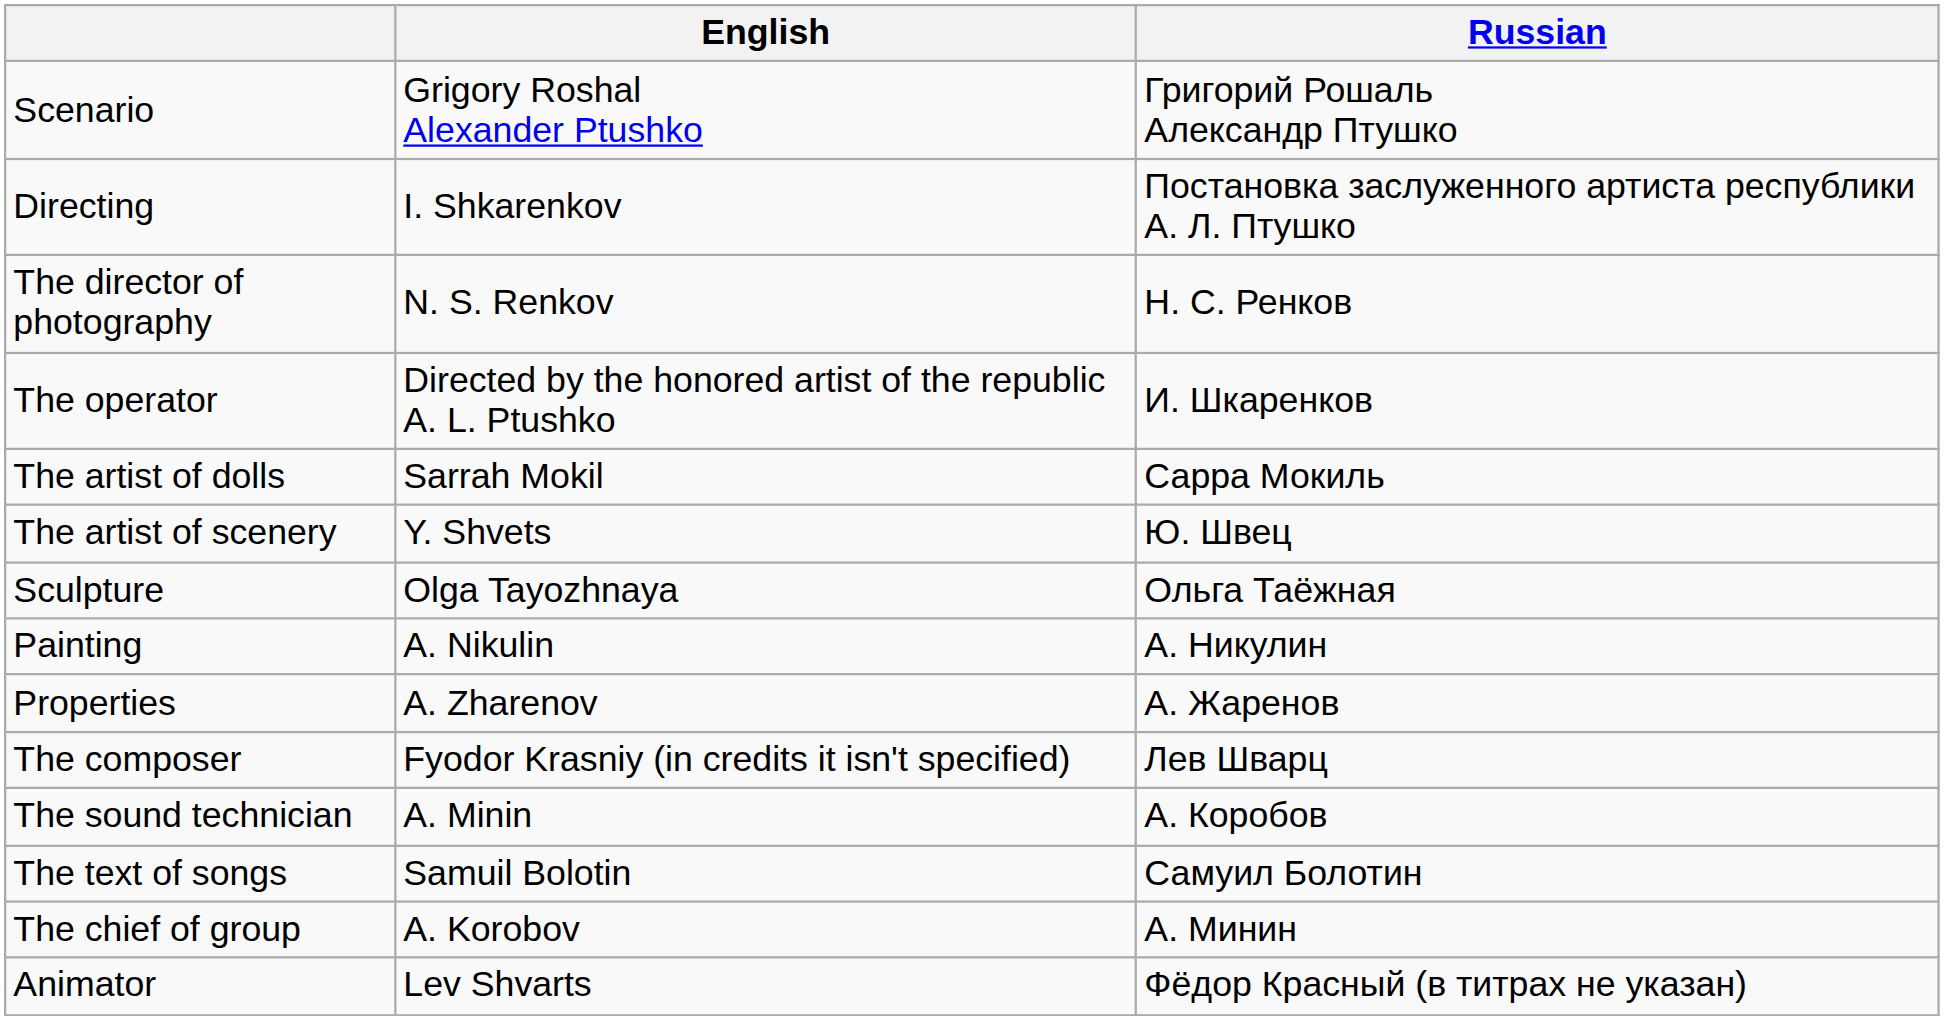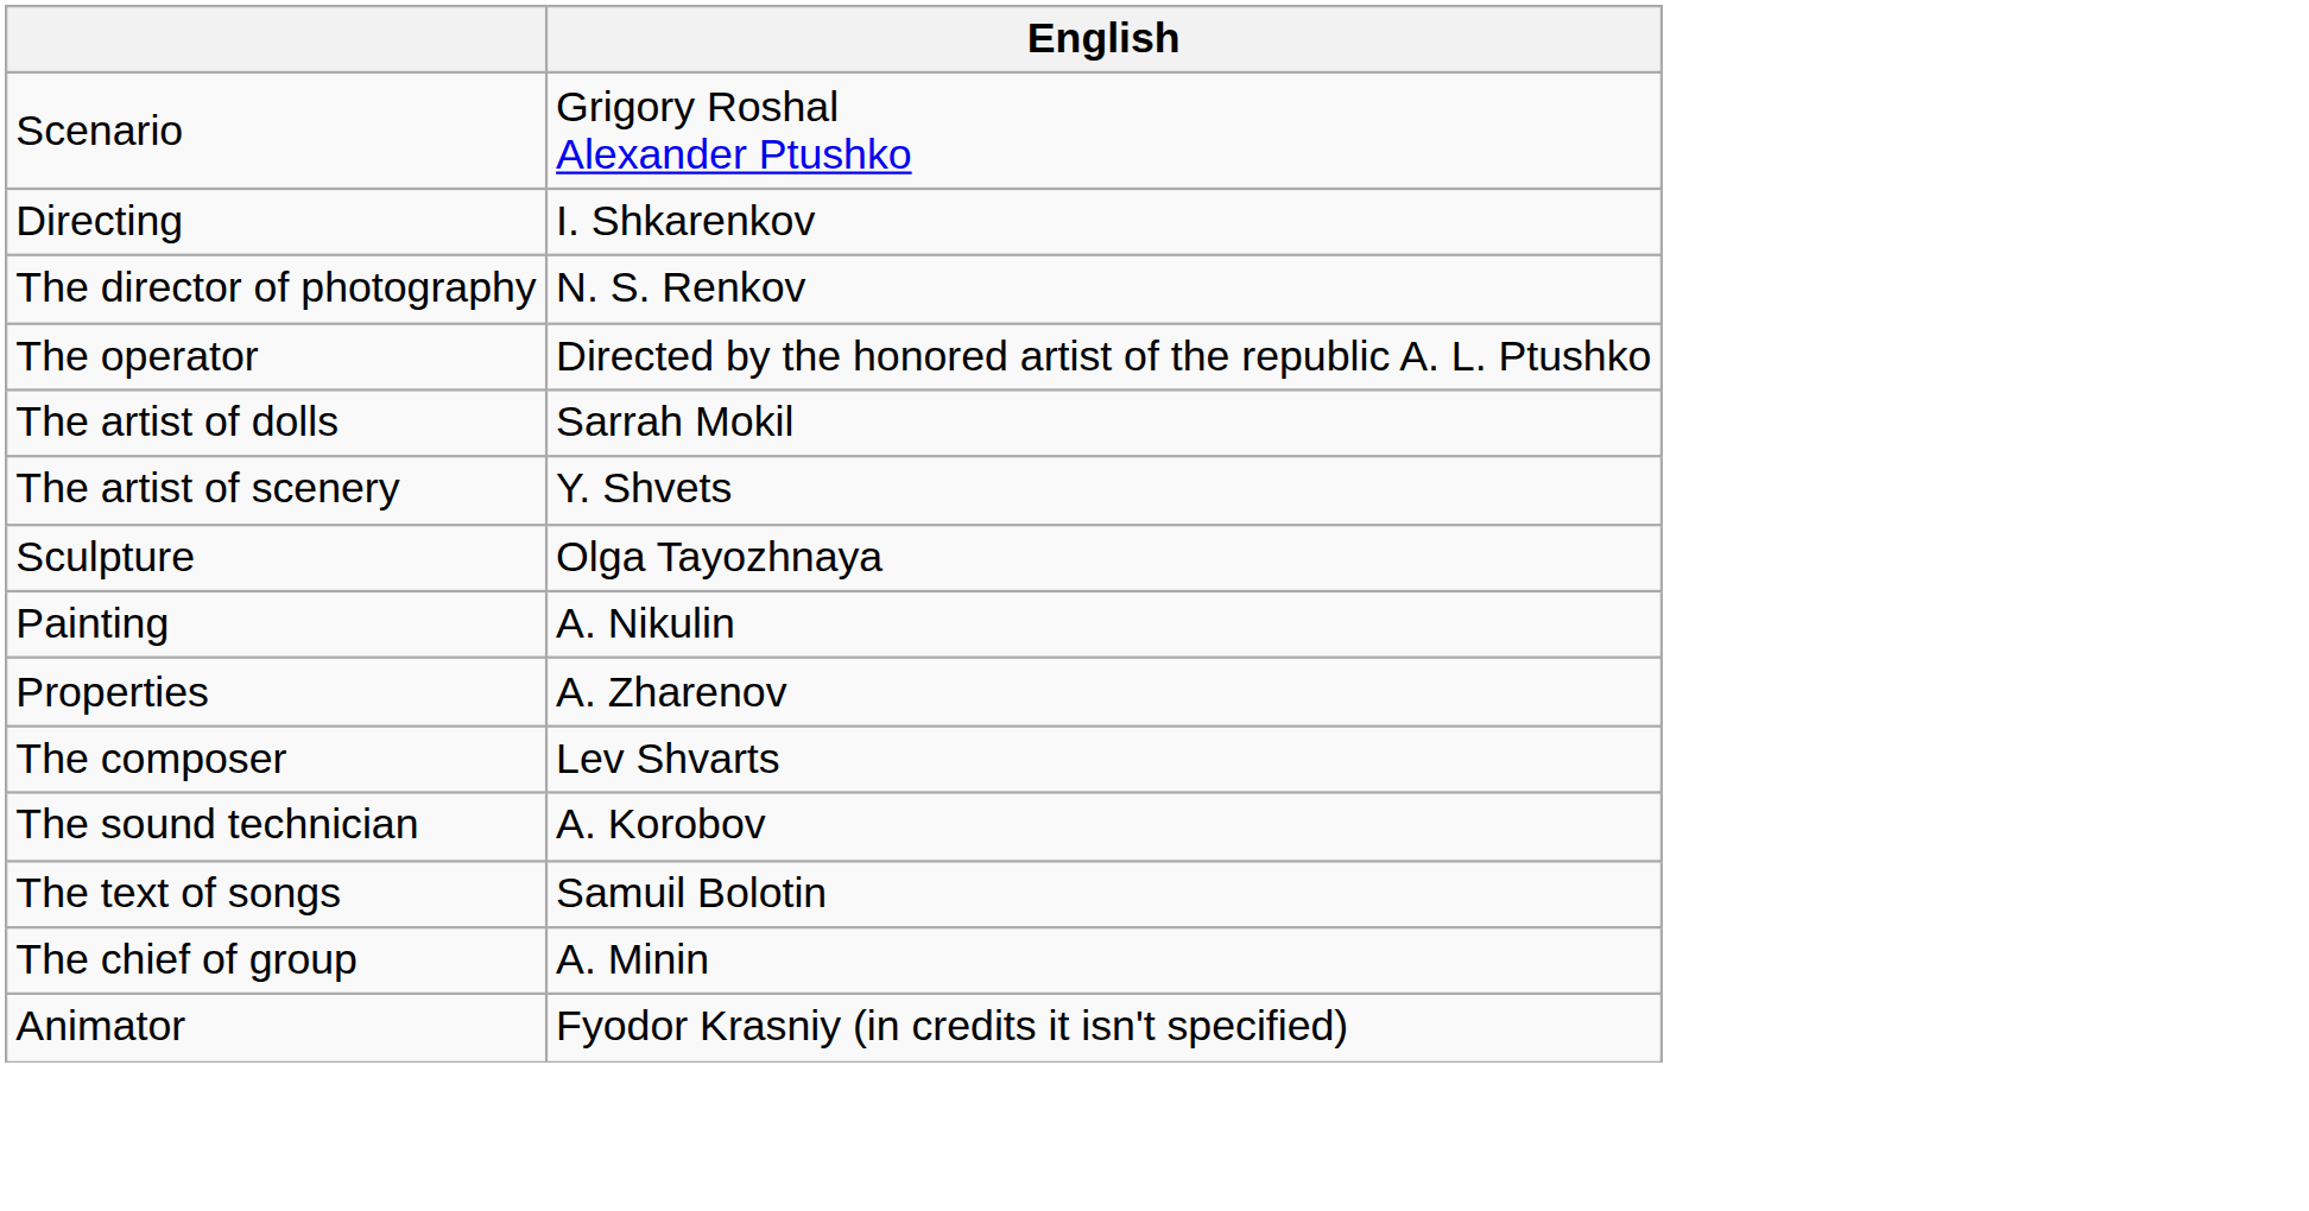 <table class="wikitable">
 <tr>
 <th></th>
 <th>English</th>
-<th><a href='#'>Russian</a></th>
 </tr>
 <tr>
 <td>Scenario</td>
 <td>Grigory Roshal<br> <a href='#'>Alexander Ptushko</a></td>
-<td>Григорий Рошаль <br>Александр Птушко</td>
 </tr>
 <tr>
 <td>Directing</td>
 <td>I. Shkarenkov</td>
-<td>Постановка заслуженного артиста республики А. Л. Птушко</td>
 </tr>
 <tr>
 <td>The director of photography</td>
 <td>N. S. Renkov</td>
-<td>Н. С. Ренков</td>
 </tr>
 <tr>
 <td>The operator</td>
 <td>Directed by the honored artist of the republic A. L. Ptushko</td>
-<td>И. Шкаренков</td>
 </tr>
 <tr>
 <td>The artist of dolls</td>
 <td>Sarrah Mokil</td>
-<td>Сарра Мокиль</td>
 </tr>
 <tr>
 <td>The artist of scenery</td>
 <td>Y. Shvets</td>
-<td>Ю. Швец</td>
 </tr>
 <tr>
 <td>Sculpture</td>
 <td>Olga Tayozhnaya</td>
-<td>Ольга Таёжная</td>
 </tr>
 <tr>
 <td>Painting</td>
 <td>A. Nikulin</td>
-<td>А. Никулин</td>
 </tr>
 <tr>
 <td>Properties</td>
 <td>A. Zharenov</td>
-<td>А. Жаренов</td>
 </tr>
 <tr>
 <td>The composer</td>
-<td>Fyodor Krasniy (in credits it isn't specified)</td>
-<td>Лев Шварц</td>
+<td>Lev Shvarts</td>
 </tr>
 <tr>
 <td>The sound technician</td>
-<td>A. Minin</td>
-<td>А. Коробов</td>
+<td>A. Korobov</td>
 </tr>
 <tr>
 <td>The text of songs</td>
 <td>Samuil Bolotin</td>
-<td>Самуил Болотин</td>
 </tr>
 <tr>
 <td>The chief of group</td>
-<td>A. Korobov</td>
-<td>А. Минин</td>
+<td>A. Minin</td>
 </tr>
 <tr>
 <td>Animator</td>
-<td>Lev Shvarts</td>
-<td>Фёдор Красный (в титрах не указан)</td>
+<td>Fyodor Krasniy (in credits it isn't specified)</td>
 </tr>
 </table>
